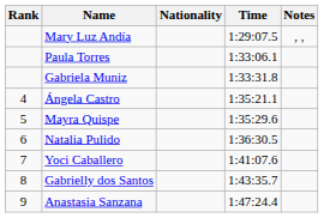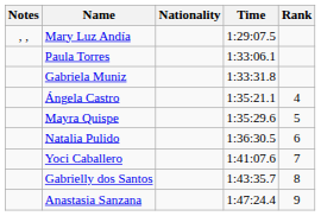 <table class="wikitable sortable" style="text-align:center">
 <tr>
-<th>Rank</th>
+<th>Notes</th>
 <th>Name</th>
 <th>Nationality</th>
 <th>Time</th>
-<th>Notes</th>
+<th>Rank</th>
 </tr>
 <tr>
-<td></td>
+<td>, , </td>
 <td align=left><a href='#'>Mary Luz Andía</a></td>
 <td align=left></td>
 <td>1:29:07.5</td>
-<td>, , </td>
+<td></td>
 </tr>
 <tr>
 <td></td>
 <td align=left><a href='#'>Paula Torres</a></td>
 <td align=left></td>
 <td>1:33:06.1</td>
 <td></td>
 </tr>
 <tr>
 <td></td>
 <td align=left><a href='#'>Gabriela Muniz</a></td>
 <td align=left></td>
 <td>1:33:31.8</td>
 <td></td>
 </tr>
 <tr>
-<td>4</td>
+<td></td>
 <td align=left><a href='#'>Ángela Castro</a></td>
 <td align=left></td>
 <td>1:35:21.1</td>
-<td></td>
+<td>4</td>
 </tr>
 <tr>
-<td>5</td>
+<td></td>
 <td align=left><a href='#'>Mayra Quispe</a></td>
 <td align=left></td>
 <td>1:35:29.6</td>
-<td></td>
+<td>5</td>
 </tr>
 <tr>
-<td>6</td>
+<td></td>
 <td align=left><a href='#'>Natalia Pulido</a></td>
 <td align=left></td>
 <td>1:36:30.5</td>
-<td></td>
+<td>6</td>
 </tr>
 <tr>
-<td>7</td>
+<td></td>
 <td align=left><a href='#'>Yoci Caballero</a></td>
 <td align=left></td>
 <td>1:41:07.6</td>
-<td></td>
+<td>7</td>
 </tr>
 <tr>
-<td>8</td>
+<td></td>
 <td align=left><a href='#'>Gabrielly dos Santos</a></td>
 <td align=left></td>
 <td>1:43:35.7</td>
-<td></td>
+<td>8</td>
 </tr>
 <tr>
-<td>9</td>
+<td></td>
 <td align=left><a href='#'>Anastasia Sanzana</a></td>
 <td align=left></td>
 <td>1:47:24.4</td>
-<td></td>
+<td>9</td>
 </tr>
 </table>
